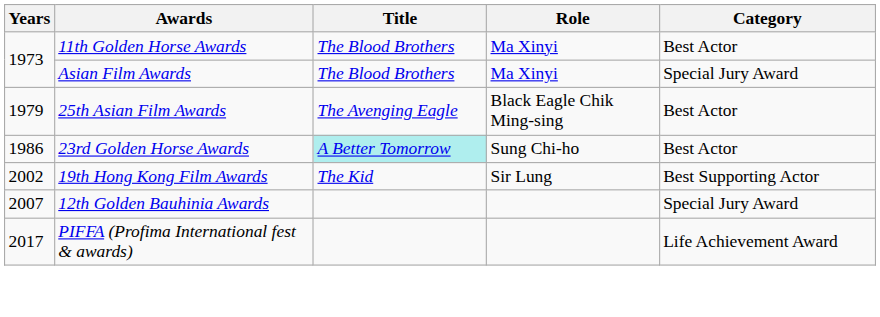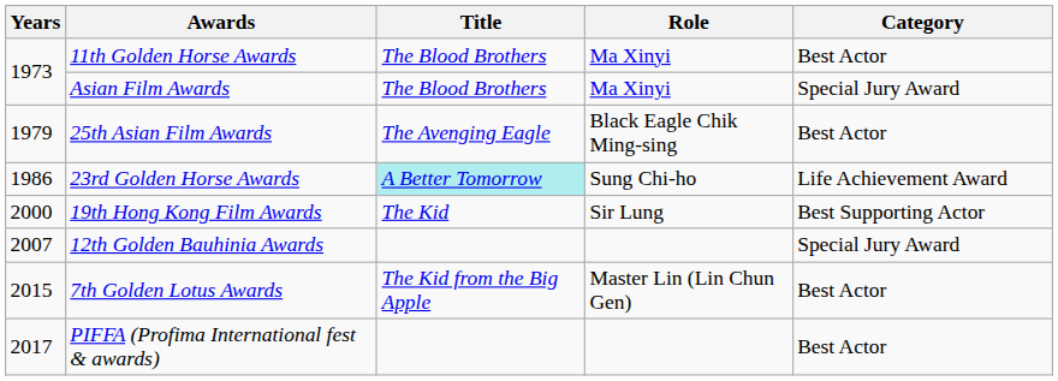 <table class="wikitable" width="800">
 <tr>
 <th width=5%>Years</th>
 <th width=30%>Awards</th>
 <th width=20%>Title</th>
 <th width=20%>Role</th>
 <th width=25%>Category</th>
 </tr>
 <tr>
 <td rowspan="2">1973</td>
 <td><em><a href='#'>11th Golden Horse Awards</a></em></td>
 <td><em><a href='#'>The Blood Brothers</a></em></td>
 <td><a href='#'>Ma Xinyi</a></td>
 <td>Best Actor</td>
 </tr>
 <tr>
 <td><em><a href='#'>Asian Film Awards</a></em></td>
 <td><em><a href='#'>The Blood Brothers</a></em></td>
 <td><a href='#'>Ma Xinyi</a></td>
 <td>Special Jury Award</td>
 </tr>
 <tr>
 <td rowspan="1">1979</td>
 <td><em><a href='#'>25th Asian Film Awards</a> </em></td>
 <td><em><a href='#'>The Avenging Eagle</a></em></td>
 <td>Black Eagle Chik Ming-sing</td>
 <td>Best Actor</td>
 </tr>
 <tr>
 <td rowspan="1">1986</td>
 <td><em><a href='#'>23rd Golden Horse Awards</a></em></td>
 <td style="background: paleturquoise;"><em><a href='#'>A Better Tomorrow</a></em></td>
 <td>Sung Chi-ho</td>
-<td>Best Actor</td>
+<td>Life Achievement Award</td>
 </tr>
 <tr>
-<td rowspan="1">2002</td>
+<td rowspan="1">2000</td>
 <td><em><a href='#'>19th Hong Kong Film Awards</a></em></td>
 <td><em><a href='#'>The Kid</a> </em></td>
 <td>Sir Lung</td>
 <td>Best Supporting Actor</td>
 </tr>
 <tr>
 <td rowspan="1">2007</td>
 <td><em> <a href='#'>12th Golden Bauhinia Awards</a></em></td>
 <td></td>
 <td></td>
 <td>Special Jury Award</td>
 </tr>
 <tr>
+<td rowspan="1">2015</td>
+<td><em><a href='#'>7th Golden Lotus Awards</a></em></td>
+<td><em><a href='#'>The Kid from the Big Apple</a></em></td>
+<td>Master Lin (Lin Chun Gen)</td>
+<td>Best Actor</td>
+</tr>
+<tr>
 <td rowspan="1">2017</td>
 <td><em> <a href='#'>PIFFA</a> (Profima International fest & awards)</em></td>
 <td></td>
 <td></td>
-<td>Life Achievement Award</td>
+<td>Best Actor</td>
 </tr>
 </table>
